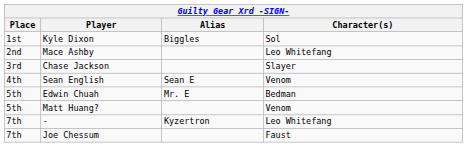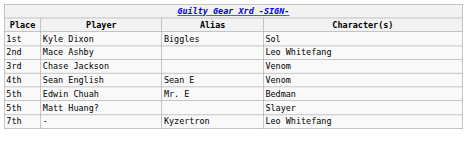 <table class="wikitable">
 <tr>
 <th colspan="4"><strong><em><a href='#'>Guilty Gear Xrd -SIGN-</a></em></strong> </th>
 </tr>
 <tr>
 <th style="width:50px;">Place</th>
 <th style="width:180px;">Player</th>
 <th style="width:150px;">Alias</th>
 <th style="width:300px;">Character(s)</th>
 </tr>
 <tr>
 <td>1st</td>
 <td> Kyle Dixon</td>
 <td>Biggles</td>
 <td>Sol</td>
 </tr>
 <tr>
 <td>2nd</td>
 <td> Mace Ashby</td>
 <td></td>
 <td>Leo Whitefang</td>
 </tr>
 <tr>
 <td>3rd</td>
 <td> Chase Jackson</td>
 <td></td>
-<td>Slayer</td>
+<td>Venom</td>
 </tr>
 <tr>
 <td>4th</td>
 <td> Sean English</td>
 <td>Sean E</td>
 <td>Venom</td>
 </tr>
 <tr>
 <td>5th</td>
 <td> Edwin Chuah</td>
 <td>Mr. E</td>
 <td>Bedman</td>
 </tr>
 <tr>
 <td>5th</td>
 <td> Matt Huang?</td>
 <td></td>
-<td>Venom</td>
+<td>Slayer</td>
 </tr>
 <tr>
 <td>7th</td>
 <td> -</td>
 <td>Kyzertron</td>
 <td>Leo Whitefang</td>
 </tr>
-<tr>
-<td>7th</td>
-<td> Joe Chessum</td>
-<td></td>
-<td>Faust</td>
-</tr>
 </table>
